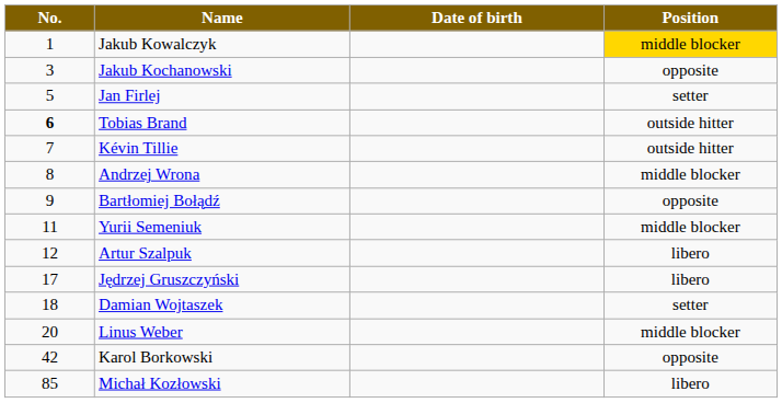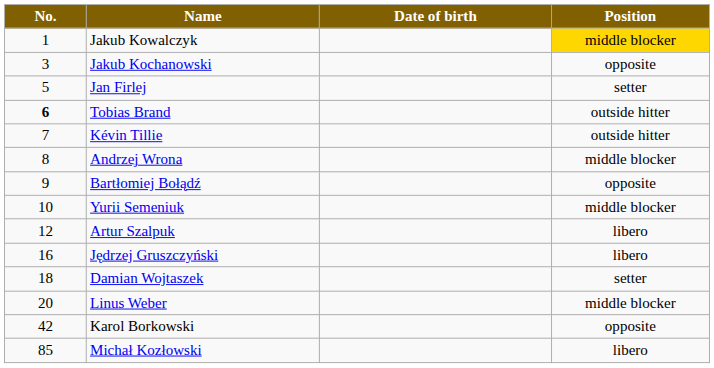 <table class="wikitable sortable" style="font-size:100%; text-align:center">
 <tr>
 <th style="width:5em; color:#FFFFFF; background-color:#806000">No.</th>
 <th style="width:15em; color:#FFFFFF; background-color:#806000">Name</th>
 <th style="width:15em; color:#FFFFFF; background-color:#806000">Date of birth</th>
 <th style="width:10em; color:#FFFFFF; background-color:#806000">Position</th>
 </tr>
 <tr>
 <td>1</td>
 <td align=left> Jakub Kowalczyk</td>
 <td align=right></td>
 <td style="background: gold;">middle blocker</td>
 </tr>
 <tr>
 <td>3</td>
 <td align=left> <a href='#'>Jakub Kochanowski</a></td>
 <td align=right></td>
 <td>opposite</td>
 </tr>
 <tr>
 <td>5</td>
 <td align=left> <a href='#'>Jan Firlej</a></td>
 <td align=right></td>
 <td>setter</td>
 </tr>
 <tr>
 <td><strong>6</strong></td>
 <td align=left> <a href='#'>Tobias Brand</a></td>
 <td align=right></td>
 <td>outside hitter</td>
 </tr>
 <tr>
 <td>7</td>
 <td align=left> <a href='#'>Kévin Tillie</a></td>
 <td align=right></td>
 <td>outside hitter</td>
 </tr>
 <tr>
 <td>8</td>
 <td align=left> <a href='#'>Andrzej Wrona</a></td>
 <td align=right></td>
 <td>middle blocker</td>
 </tr>
 <tr>
 <td>9</td>
 <td align=left> <a href='#'>Bartłomiej Bołądź</a></td>
 <td align=right></td>
 <td>opposite</td>
 </tr>
 <tr>
-<td>11</td>
+<td>10</td>
 <td align=left> <a href='#'>Yurii Semeniuk</a></td>
 <td align="right"></td>
 <td>middle blocker</td>
 </tr>
 <tr>
 <td>12</td>
 <td align=left> <a href='#'>Artur Szalpuk</a></td>
 <td align=right></td>
 <td>libero</td>
 </tr>
 <tr>
-<td>17</td>
+<td>16</td>
 <td align=left> <a href='#'>Jędrzej Gruszczyński</a></td>
 <td align=right></td>
 <td>libero</td>
 </tr>
 <tr>
 <td>18</td>
 <td align=left> <a href='#'>Damian Wojtaszek</a></td>
 <td align=right></td>
 <td>setter</td>
 </tr>
 <tr>
 <td>20</td>
 <td align=left> <a href='#'>Linus Weber</a></td>
 <td align=right></td>
 <td>middle blocker</td>
 </tr>
 <tr>
 <td>42</td>
 <td align=left> Karol Borkowski</td>
 <td align=right></td>
 <td>opposite</td>
 </tr>
 <tr>
 <td>85</td>
 <td align=left> <a href='#'>Michał Kozłowski</a></td>
 <td align=right></td>
 <td>libero</td>
 </tr>
 </table>
